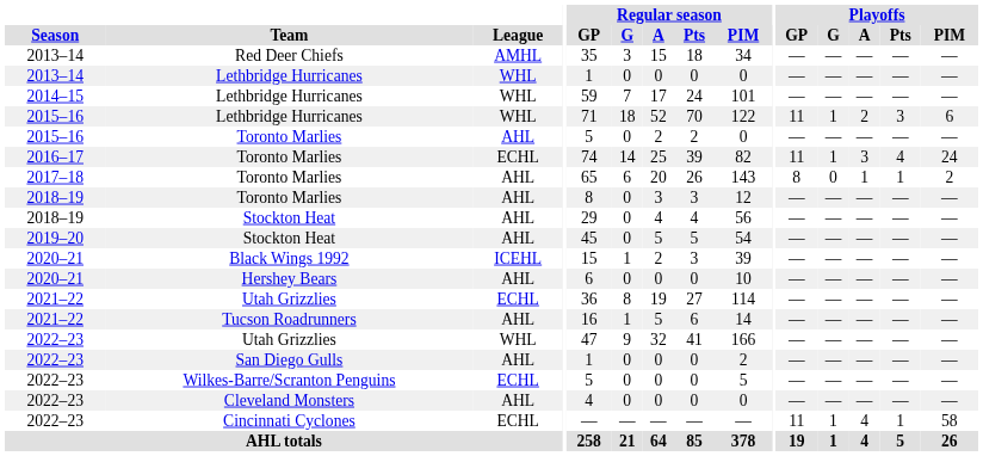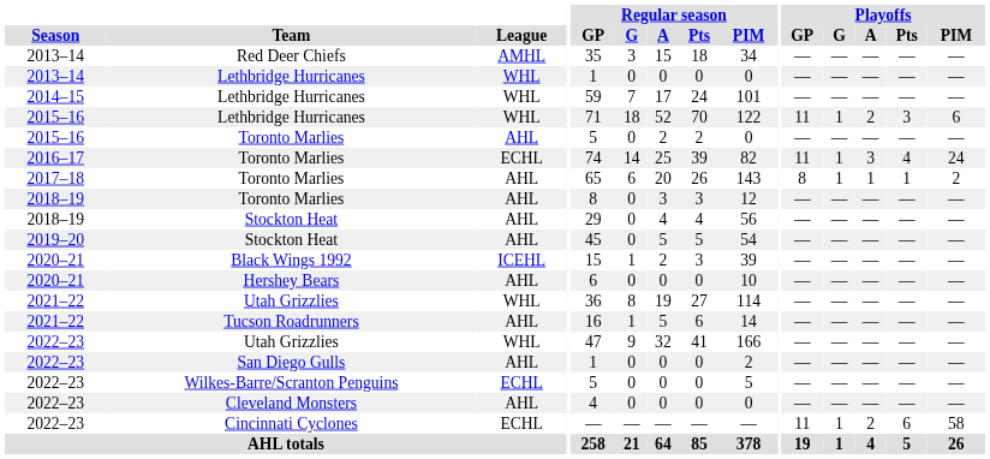 <table border="0" cellpadding="1" cellspacing="0" style="text-align:center; width:60em">
 <tr bgcolor="#e0e0e0">
 <th colspan="3" bgcolor="#ffffff"></th>
 <th rowspan="98" bgcolor="#ffffff"></th>
 <th colspan="5"><a href='#'>Regular season</a></th>
 <th rowspan="98" bgcolor="#ffffff"></th>
 <th colspan="5"><a href='#'>Playoffs</a></th>
 </tr>
 <tr bgcolor="#e0e0e0">
 <th><a href='#'>Season</a></th>
 <th>Team</th>
 <th>League</th>
 <th>GP</th>
 <th><a href='#'>G</a></th>
 <th><a href='#'>A</a></th>
 <th><a href='#'>Pts</a></th>
 <th><a href='#'>PIM</a></th>
 <th>GP</th>
 <th>G</th>
 <th>A</th>
 <th>Pts</th>
 <th>PIM</th>
 </tr>
 <tr>
 <td>2013–14</td>
 <td>Red Deer Chiefs</td>
 <td><a href='#'>AMHL</a></td>
 <td>35</td>
 <td>3</td>
 <td>15</td>
 <td>18</td>
 <td>34</td>
 <td>—</td>
 <td>—</td>
 <td>—</td>
 <td>—</td>
 <td>—</td>
 </tr>
 <tr bgcolor="#f0f0f0">
 <td><a href='#'>2013–14</a></td>
 <td><a href='#'>Lethbridge Hurricanes</a></td>
 <td><a href='#'>WHL</a></td>
 <td>1</td>
 <td>0</td>
 <td>0</td>
 <td>0</td>
 <td>0</td>
 <td>—</td>
 <td>—</td>
 <td>—</td>
 <td>—</td>
 <td>—</td>
 </tr>
 <tr>
 <td><a href='#'>2014–15</a></td>
 <td>Lethbridge Hurricanes</td>
 <td>WHL</td>
 <td>59</td>
 <td>7</td>
 <td>17</td>
 <td>24</td>
 <td>101</td>
 <td>—</td>
 <td>—</td>
 <td>—</td>
 <td>—</td>
 <td>—</td>
 </tr>
 <tr bgcolor="#f0f0f0">
 <td><a href='#'>2015–16</a></td>
 <td>Lethbridge Hurricanes</td>
 <td>WHL</td>
 <td>71</td>
 <td>18</td>
 <td>52</td>
 <td>70</td>
 <td>122</td>
 <td>11</td>
 <td>1</td>
 <td>2</td>
 <td>3</td>
 <td>6</td>
 </tr>
 <tr>
 <td><a href='#'>2015–16</a></td>
 <td><a href='#'>Toronto Marlies</a></td>
 <td><a href='#'>AHL</a></td>
 <td>5</td>
 <td>0</td>
 <td>2</td>
 <td>2</td>
 <td>0</td>
 <td>—</td>
 <td>—</td>
 <td>—</td>
 <td>—</td>
 <td>—</td>
 </tr>
 <tr bgcolor="#f0f0f0">
 <td><a href='#'>2016–17</a></td>
 <td>Toronto Marlies</td>
 <td>ECHL</td>
 <td>74</td>
 <td>14</td>
 <td>25</td>
 <td>39</td>
 <td>82</td>
 <td>11</td>
 <td>1</td>
 <td>3</td>
 <td>4</td>
 <td>24</td>
 </tr>
 <tr>
 <td><a href='#'>2017–18</a></td>
 <td>Toronto Marlies</td>
 <td>AHL</td>
 <td>65</td>
 <td>6</td>
 <td>20</td>
 <td>26</td>
 <td>143</td>
 <td>8</td>
-<td>0</td>
+<td>1</td>
 <td>1</td>
 <td>1</td>
 <td>2</td>
 </tr>
 <tr bgcolor="#f0f0f0">
 <td><a href='#'>2018–19</a></td>
 <td>Toronto Marlies</td>
 <td>AHL</td>
 <td>8</td>
 <td>0</td>
 <td>3</td>
 <td>3</td>
 <td>12</td>
 <td>—</td>
 <td>—</td>
 <td>—</td>
 <td>—</td>
 <td>—</td>
 </tr>
 <tr>
 <td>2018–19</td>
 <td><a href='#'>Stockton Heat</a></td>
 <td>AHL</td>
 <td>29</td>
 <td>0</td>
 <td>4</td>
 <td>4</td>
 <td>56</td>
 <td>—</td>
 <td>—</td>
 <td>—</td>
 <td>—</td>
 <td>—</td>
 </tr>
 <tr bgcolor="#f0f0f0">
 <td><a href='#'>2019–20</a></td>
 <td>Stockton Heat</td>
 <td>AHL</td>
 <td>45</td>
 <td>0</td>
 <td>5</td>
 <td>5</td>
 <td>54</td>
 <td>—</td>
 <td>—</td>
 <td>—</td>
 <td>—</td>
 <td>—</td>
 </tr>
 <tr>
 <td><a href='#'>2020–21</a></td>
 <td><a href='#'>Black Wings 1992</a></td>
 <td><a href='#'>ICEHL</a></td>
 <td>15</td>
 <td>1</td>
 <td>2</td>
 <td>3</td>
 <td>39</td>
 <td>—</td>
 <td>—</td>
 <td>—</td>
 <td>—</td>
 <td>—</td>
 </tr>
 <tr bgcolor="#f0f0f0">
 <td><a href='#'>2020–21</a></td>
 <td><a href='#'>Hershey Bears</a></td>
 <td>AHL</td>
 <td>6</td>
 <td>0</td>
 <td>0</td>
 <td>0</td>
 <td>10</td>
 <td>—</td>
 <td>—</td>
 <td>—</td>
 <td>—</td>
 <td>—</td>
 </tr>
 <tr>
 <td><a href='#'>2021–22</a></td>
 <td><a href='#'>Utah Grizzlies</a></td>
-<td><a href='#'>ECHL</a></td>
+<td>WHL</td>
 <td>36</td>
 <td>8</td>
 <td>19</td>
 <td>27</td>
 <td>114</td>
 <td>—</td>
 <td>—</td>
 <td>—</td>
 <td>—</td>
 <td>—</td>
 </tr>
 <tr bgcolor="#f0f0f0">
 <td><a href='#'>2021–22</a></td>
 <td><a href='#'>Tucson Roadrunners</a></td>
 <td>AHL</td>
 <td>16</td>
 <td>1</td>
 <td>5</td>
 <td>6</td>
 <td>14</td>
 <td>—</td>
 <td>—</td>
 <td>—</td>
 <td>—</td>
 <td>—</td>
 </tr>
 <tr>
 <td><a href='#'>2022–23</a></td>
 <td>Utah Grizzlies</td>
 <td>WHL</td>
 <td>47</td>
 <td>9</td>
 <td>32</td>
 <td>41</td>
 <td>166</td>
 <td>—</td>
 <td>—</td>
 <td>—</td>
 <td>—</td>
 <td>—</td>
 </tr>
 <tr bgcolor="#f0f0f0">
 <td><a href='#'>2022–23</a></td>
 <td><a href='#'>San Diego Gulls</a></td>
 <td>AHL</td>
 <td>1</td>
 <td>0</td>
 <td>0</td>
 <td>0</td>
 <td>2</td>
 <td>—</td>
 <td>—</td>
 <td>—</td>
 <td>—</td>
 <td>—</td>
 </tr>
 <tr>
 <td>2022–23</td>
 <td><a href='#'>Wilkes-Barre/Scranton Penguins</a></td>
 <td><a href='#'>ECHL</a></td>
 <td>5</td>
 <td>0</td>
 <td>0</td>
 <td>0</td>
 <td>5</td>
 <td>—</td>
 <td>—</td>
 <td>—</td>
 <td>—</td>
 <td>—</td>
 </tr>
 <tr bgcolor="#f0f0f0">
 <td>2022–23</td>
 <td><a href='#'>Cleveland Monsters</a></td>
 <td>AHL</td>
 <td>4</td>
 <td>0</td>
 <td>0</td>
 <td>0</td>
 <td>0</td>
 <td>—</td>
 <td>—</td>
 <td>—</td>
 <td>—</td>
 <td>—</td>
 </tr>
 <tr>
 <td>2022–23</td>
 <td><a href='#'>Cincinnati Cyclones</a></td>
 <td>ECHL</td>
 <td>—</td>
 <td>—</td>
 <td>—</td>
 <td>—</td>
 <td>—</td>
 <td>11</td>
 <td>1</td>
-<td>4</td>
-<td>1</td>
+<td>2</td>
+<td>6</td>
 <td>58</td>
 </tr>
 <tr bgcolor="#e0e0e0">
 <th colspan="3">AHL totals</th>
 <th>258</th>
 <th>21</th>
 <th>64</th>
 <th>85</th>
 <th>378</th>
 <th>19</th>
 <th>1</th>
 <th>4</th>
 <th>5</th>
 <th>26</th>
 </tr>
 </table>
